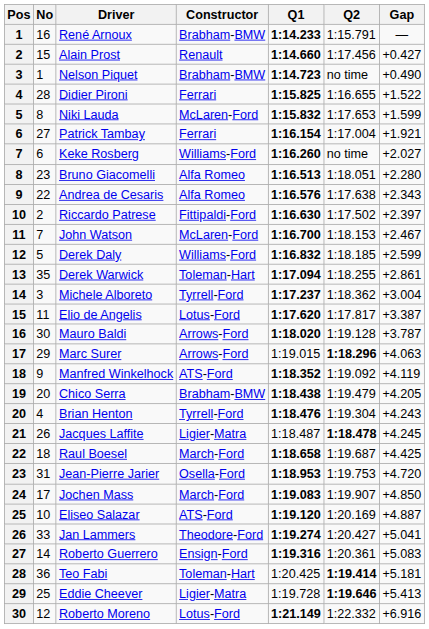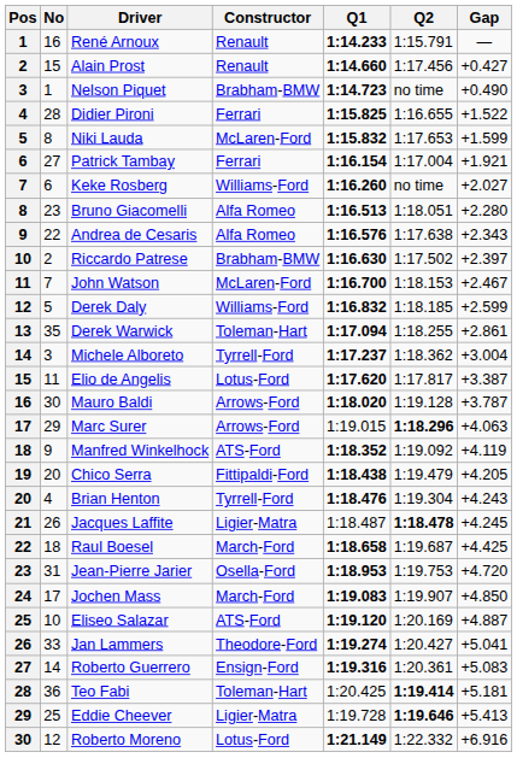 <table class="wikitable sortable" style="font-size:95%;">
 <tr>
 <th>Pos</th>
 <th>No</th>
 <th>Driver</th>
 <th>Constructor</th>
 <th>Q1</th>
 <th>Q2</th>
 <th>Gap</th>
 </tr>
 <tr>
 <th>1</th>
 <td>16</td>
 <td> <a href='#'>René Arnoux</a></td>
-<td><a href='#'>Brabham</a>-<a href='#'>BMW</a></td>
+<td><a href='#'>Renault</a></td>
 <td><strong>1:14.233</strong></td>
 <td>1:15.791</td>
 <td align="center">—</td>
 </tr>
 <tr>
 <th>2</th>
 <td>15</td>
 <td> <a href='#'>Alain Prost</a></td>
 <td><a href='#'>Renault</a></td>
 <td><strong>1:14.660</strong></td>
 <td>1:17.456</td>
 <td>+0.427</td>
 </tr>
 <tr>
 <th>3</th>
 <td>1</td>
 <td> <a href='#'>Nelson Piquet</a></td>
 <td><a href='#'>Brabham</a>-<a href='#'>BMW</a></td>
 <td><strong>1:14.723</strong></td>
 <td>no time</td>
 <td>+0.490</td>
 </tr>
 <tr>
 <th>4</th>
 <td>28</td>
 <td> <a href='#'>Didier Pironi</a></td>
 <td><a href='#'>Ferrari</a></td>
 <td><strong>1:15.825</strong></td>
 <td>1:16.655</td>
 <td>+1.522</td>
 </tr>
 <tr>
 <th>5</th>
 <td>8</td>
 <td> <a href='#'>Niki Lauda</a></td>
 <td><a href='#'>McLaren</a>-<a href='#'>Ford</a></td>
 <td><strong>1:15.832</strong></td>
 <td>1:17.653</td>
 <td>+1.599</td>
 </tr>
 <tr>
 <th>6</th>
 <td>27</td>
 <td> <a href='#'>Patrick Tambay</a></td>
 <td><a href='#'>Ferrari</a></td>
 <td><strong>1:16.154</strong></td>
 <td>1:17.004</td>
 <td>+1.921</td>
 </tr>
 <tr>
 <th>7</th>
 <td>6</td>
 <td> <a href='#'>Keke Rosberg</a></td>
 <td><a href='#'>Williams</a>-<a href='#'>Ford</a></td>
 <td><strong>1:16.260</strong></td>
 <td>no time</td>
 <td>+2.027</td>
 </tr>
 <tr>
 <th>8</th>
 <td>23</td>
 <td> <a href='#'>Bruno Giacomelli</a></td>
 <td><a href='#'>Alfa Romeo</a></td>
 <td><strong>1:16.513</strong></td>
 <td>1:18.051</td>
 <td>+2.280</td>
 </tr>
 <tr>
 <th>9</th>
 <td>22</td>
 <td> <a href='#'>Andrea de Cesaris</a></td>
 <td><a href='#'>Alfa Romeo</a></td>
 <td><strong>1:16.576</strong></td>
 <td>1:17.638</td>
 <td>+2.343</td>
 </tr>
 <tr>
 <th>10</th>
 <td>2</td>
 <td> <a href='#'>Riccardo Patrese</a></td>
-<td><a href='#'>Fittipaldi</a>-<a href='#'>Ford</a></td>
+<td><a href='#'>Brabham</a>-<a href='#'>BMW</a></td>
 <td><strong>1:16.630</strong></td>
 <td>1:17.502</td>
 <td>+2.397</td>
 </tr>
 <tr>
 <th>11</th>
 <td>7</td>
 <td> <a href='#'>John Watson</a></td>
 <td><a href='#'>McLaren</a>-<a href='#'>Ford</a></td>
 <td><strong>1:16.700</strong></td>
 <td>1:18.153</td>
 <td>+2.467</td>
 </tr>
 <tr>
 <th>12</th>
 <td>5</td>
 <td> <a href='#'>Derek Daly</a></td>
 <td><a href='#'>Williams</a>-<a href='#'>Ford</a></td>
 <td><strong>1:16.832</strong></td>
 <td>1:18.185</td>
 <td>+2.599</td>
 </tr>
 <tr>
 <th>13</th>
 <td>35</td>
 <td> <a href='#'>Derek Warwick</a></td>
 <td><a href='#'>Toleman</a>-<a href='#'>Hart</a></td>
 <td><strong>1:17.094</strong></td>
 <td>1:18.255</td>
 <td>+2.861</td>
 </tr>
 <tr>
 <th>14</th>
 <td>3</td>
 <td> <a href='#'>Michele Alboreto</a></td>
 <td><a href='#'>Tyrrell</a>-<a href='#'>Ford</a></td>
 <td><strong>1:17.237</strong></td>
 <td>1:18.362</td>
 <td>+3.004</td>
 </tr>
 <tr>
 <th>15</th>
 <td>11</td>
 <td> <a href='#'>Elio de Angelis</a></td>
 <td><a href='#'>Lotus</a>-<a href='#'>Ford</a></td>
 <td><strong>1:17.620</strong></td>
 <td>1:17.817</td>
 <td>+3.387</td>
 </tr>
 <tr>
 <th>16</th>
 <td>30</td>
 <td> <a href='#'>Mauro Baldi</a></td>
 <td><a href='#'>Arrows</a>-<a href='#'>Ford</a></td>
 <td><strong>1:18.020</strong></td>
 <td>1:19.128</td>
 <td>+3.787</td>
 </tr>
 <tr>
 <th>17</th>
 <td>29</td>
 <td> <a href='#'>Marc Surer</a></td>
 <td><a href='#'>Arrows</a>-<a href='#'>Ford</a></td>
 <td>1:19.015</td>
 <td><strong>1:18.296</strong></td>
 <td>+4.063</td>
 </tr>
 <tr>
 <th>18</th>
 <td>9</td>
 <td> <a href='#'>Manfred Winkelhock</a></td>
 <td><a href='#'>ATS</a>-<a href='#'>Ford</a></td>
 <td><strong>1:18.352</strong></td>
 <td>1:19.092</td>
 <td>+4.119</td>
 </tr>
 <tr>
 <th>19</th>
 <td>20</td>
 <td> <a href='#'>Chico Serra</a></td>
-<td><a href='#'>Brabham</a>-<a href='#'>BMW</a></td>
+<td><a href='#'>Fittipaldi</a>-<a href='#'>Ford</a></td>
 <td><strong>1:18.438</strong></td>
 <td>1:19.479</td>
 <td>+4.205</td>
 </tr>
 <tr>
 <th>20</th>
 <td>4</td>
 <td> <a href='#'>Brian Henton</a></td>
 <td><a href='#'>Tyrrell</a>-<a href='#'>Ford</a></td>
 <td><strong>1:18.476</strong></td>
 <td>1:19.304</td>
 <td>+4.243</td>
 </tr>
 <tr>
 <th>21</th>
 <td>26</td>
 <td> <a href='#'>Jacques Laffite</a></td>
 <td><a href='#'>Ligier</a>-<a href='#'>Matra</a></td>
 <td>1:18.487</td>
 <td><strong>1:18.478</strong></td>
 <td>+4.245</td>
 </tr>
 <tr>
 <th>22</th>
 <td>18</td>
 <td> <a href='#'>Raul Boesel</a></td>
 <td><a href='#'>March</a>-<a href='#'>Ford</a></td>
 <td><strong>1:18.658</strong></td>
 <td>1:19.687</td>
 <td>+4.425</td>
 </tr>
 <tr>
 <th>23</th>
 <td>31</td>
 <td> <a href='#'>Jean-Pierre Jarier</a></td>
 <td><a href='#'>Osella</a>-<a href='#'>Ford</a></td>
 <td><strong>1:18.953</strong></td>
 <td>1:19.753</td>
 <td>+4.720</td>
 </tr>
 <tr>
 <th>24</th>
 <td>17</td>
 <td> <a href='#'>Jochen Mass</a></td>
 <td><a href='#'>March</a>-<a href='#'>Ford</a></td>
 <td><strong>1:19.083</strong></td>
 <td>1:19.907</td>
 <td>+4.850</td>
 </tr>
 <tr>
 <th>25</th>
 <td>10</td>
 <td> <a href='#'>Eliseo Salazar</a></td>
 <td><a href='#'>ATS</a>-<a href='#'>Ford</a></td>
 <td><strong>1:19.120</strong></td>
 <td>1:20.169</td>
 <td>+4.887</td>
 </tr>
 <tr>
 <th>26</th>
 <td>33</td>
 <td> <a href='#'>Jan Lammers</a></td>
 <td><a href='#'>Theodore</a>-<a href='#'>Ford</a></td>
 <td><strong>1:19.274</strong></td>
 <td>1:20.427</td>
 <td>+5.041</td>
 </tr>
 <tr>
 <th>27</th>
 <td>14</td>
 <td> <a href='#'>Roberto Guerrero</a></td>
 <td><a href='#'>Ensign</a>-<a href='#'>Ford</a></td>
 <td><strong>1:19.316</strong></td>
 <td>1:20.361</td>
 <td>+5.083</td>
 </tr>
 <tr>
 <th>28</th>
 <td>36</td>
 <td> <a href='#'>Teo Fabi</a></td>
 <td><a href='#'>Toleman</a>-<a href='#'>Hart</a></td>
 <td>1:20.425</td>
 <td><strong>1:19.414</strong></td>
 <td>+5.181</td>
 </tr>
 <tr>
 <th>29</th>
 <td>25</td>
 <td> <a href='#'>Eddie Cheever</a></td>
 <td><a href='#'>Ligier</a>-<a href='#'>Matra</a></td>
 <td>1:19.728</td>
 <td><strong>1:19.646</strong></td>
 <td>+5.413</td>
 </tr>
 <tr>
 <th>30</th>
 <td>12</td>
 <td> <a href='#'>Roberto Moreno</a></td>
 <td><a href='#'>Lotus</a>-<a href='#'>Ford</a></td>
 <td><strong>1:21.149</strong></td>
 <td>1:22.332</td>
 <td>+6.916</td>
 </tr>
 </table>
